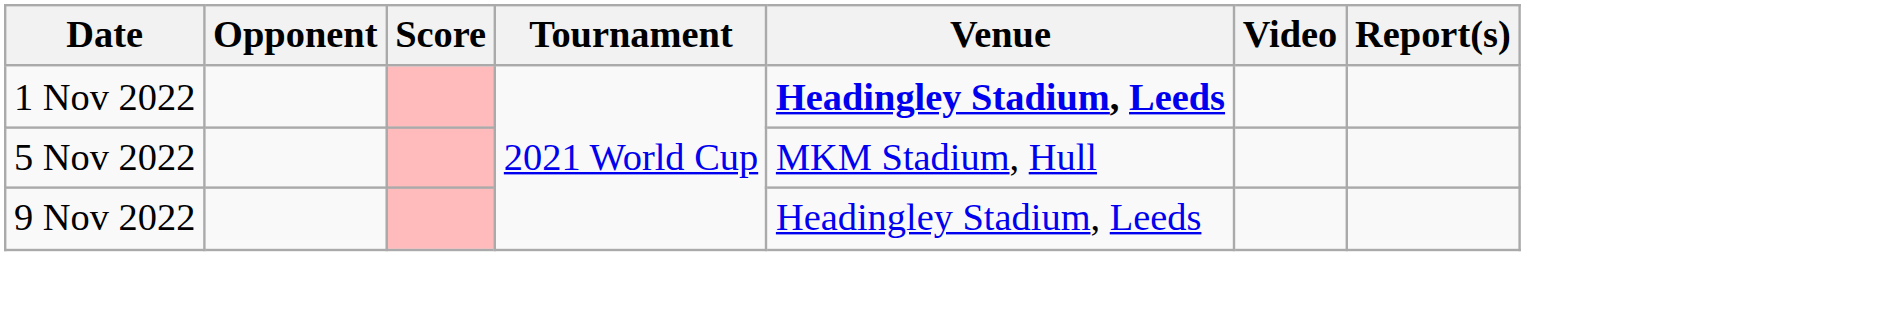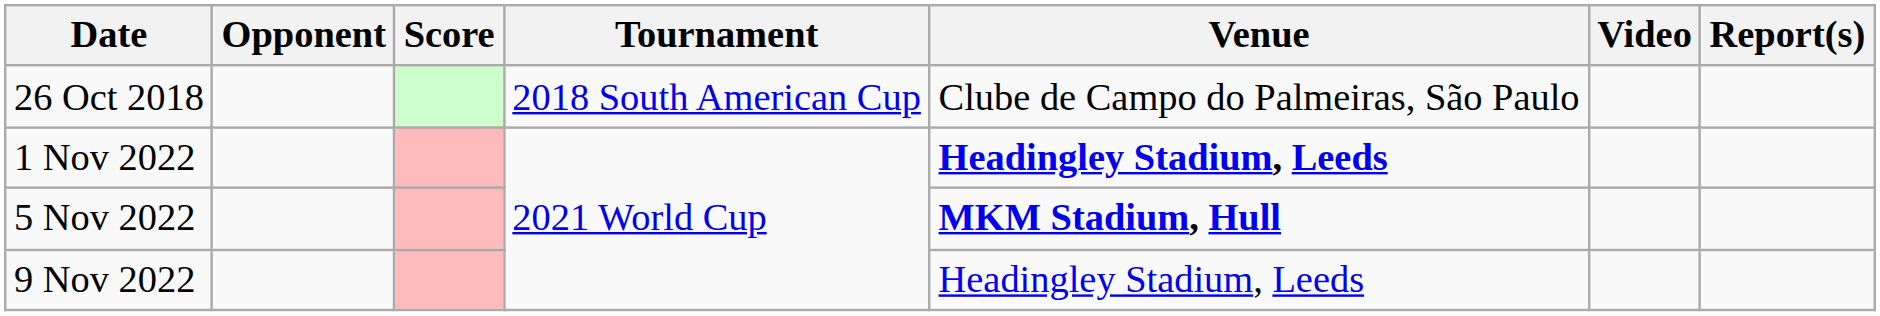 <table class=wikitable>
 <tr>
 <th>Date</th>
 <th>Opponent</th>
 <th>Score</th>
 <th>Tournament</th>
 <th>Venue</th>
 <th>Video</th>
 <th>Report(s)</th>
+</tr>
+<tr>
+<td>26 Oct 2018</td>
+<td></td>
+<td bgcolor="#CCFFCC"></td>
+<td><a href='#'>2018 South American Cup</a></td>
+<td> Clube de Campo do Palmeiras, São Paulo</td>
+<td align=center></td>
+<td align="center"></td>
 </tr>
 <tr>
 <td>1 Nov 2022</td>
 <td></td>
 <td bgcolor="#FFBBBB"></td>
 <td rowspan=3><a href='#'>2021 World Cup</a></td>
 <td><strong> <a href='#'>Headingley Stadium</a>, <a href='#'>Leeds</a></strong></td>
 <td align=center></td>
 <td align=center></td>
 </tr>
 <tr>
 <td>5 Nov 2022</td>
 <td></td>
 <td bgcolor="#FFBBBB"></td>
-<td> <a href='#'>MKM Stadium</a>, <a href='#'>Hull</a></td>
+<td><strong> <a href='#'>MKM Stadium</a>, <a href='#'>Hull</a></strong></td>
 <td align=center></td>
 <td align=center></td>
 </tr>
 <tr>
 <td>9 Nov 2022</td>
 <td></td>
 <td bgcolor="#FFBBBB"></td>
 <td> <a href='#'>Headingley Stadium</a>, <a href='#'>Leeds</a></td>
 <td align=center></td>
 <td align=center></td>
 </tr>
 </table>
